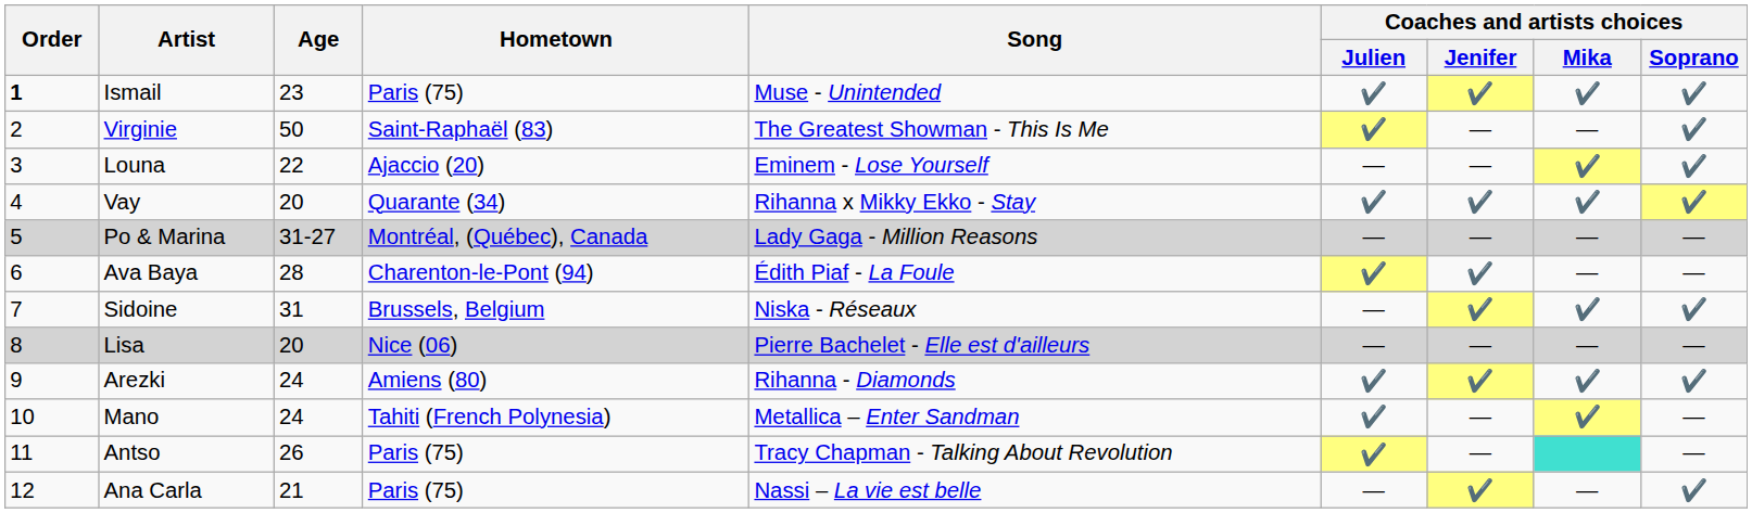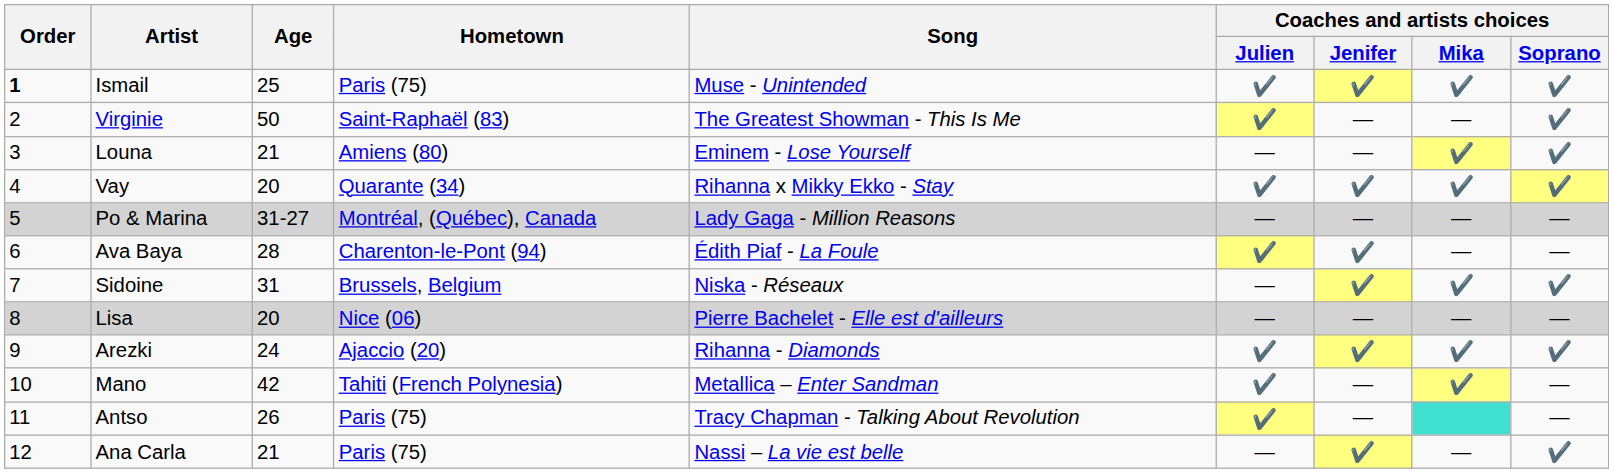 <table class="wikitable" style="width:100%;">
 <tr>
 <th rowspan="2" scope="col">Order</th>
 <th rowspan="2" scope="col">Artist</th>
 <th rowspan="2" scope="col">Age</th>
 <th rowspan="2" scope="col">Hometown</th>
 <th rowspan="2" scope="col">Song</th>
 <th colspan="4" scope="col">Coaches and artists choices</th>
 </tr>
 <tr>
 <th scope="col" width="70"><a href='#'>Julien</a></th>
 <th scope="col" width="70"><a href='#'>Jenifer</a></th>
 <th scope="col" width="70"><a href='#'>Mika</a></th>
 <th scope="col" width="70"><a href='#'>Soprano</a></th>
 </tr>
 <tr>
 <td><strong>1</strong></td>
 <td>Ismail</td>
-<td>23</td>
+<td>25</td>
 <td><a href='#'>Paris</a> (75)</td>
 <td><a href='#'>Muse</a> - <em><a href='#'>Unintended</a></em></td>
 <td style="text-align:center;">✔️</td>
 <td style="background:#FFFF80;text-align:center;">✔️</td>
 <td style="text-align:center;">✔️</td>
 <td style="text-align:center;">✔️</td>
 </tr>
 <tr>
 <td>2</td>
 <td><a href='#'>Virginie</a></td>
 <td>50</td>
 <td><a href='#'>Saint-Raphaël</a> (<a href='#'>83</a>)</td>
 <td><a href='#'>The Greatest Showman</a> - <em>This Is Me</em></td>
 <td style="background:#FFFF80;text-align:center;">✔️</td>
 <td style="text-align:center;">—</td>
 <td style="text-align:center;">—</td>
 <td style="text-align:center;">✔️</td>
 </tr>
 <tr>
 <td>3</td>
 <td>Louna</td>
-<td>22</td>
-<td><a href='#'>Ajaccio</a> (<a href='#'>20</a>)</td>
+<td>21</td>
+<td><a href='#'>Amiens</a> (<a href='#'>80</a>)</td>
 <td><a href='#'>Eminem</a> - <em><a href='#'>Lose Yourself</a></em></td>
 <td style="text-align:center;">—</td>
 <td style="text-align:center;">—</td>
 <td style="background:#FFFF80;text-align:center;">✔️</td>
 <td style="text-align:center;">✔️</td>
 </tr>
 <tr>
 <td>4</td>
 <td>Vay</td>
 <td>20</td>
 <td><a href='#'>Quarante</a> (<a href='#'>34</a>)</td>
 <td><a href='#'>Rihanna</a> x <a href='#'>Mikky Ekko</a> - <em><a href='#'>Stay</a></em></td>
 <td style="text-align:center;">✔️</td>
 <td style="text-align:center;">✔️</td>
 <td style="text-align:center;">✔️</td>
 <td style="background:#FFFF80;text-align:center;">✔️</td>
 </tr>
 <tr style="background:lightgrey">
 <td>5</td>
 <td>Po & Marina</td>
 <td>31-27</td>
 <td><a href='#'>Montréal</a>, (<a href='#'>Québec</a>), <a href='#'>Canada</a></td>
 <td><a href='#'>Lady Gaga</a> - <em>Million Reasons</em></td>
 <td style="text-align:center;">—</td>
 <td style="text-align:center;">—</td>
 <td style="text-align:center;">—</td>
 <td style="text-align:center;">—</td>
 </tr>
 <tr>
 <td>6</td>
 <td>Ava Baya</td>
 <td>28</td>
 <td><a href='#'>Charenton-le-Pont</a> (<a href='#'>94</a>)</td>
 <td><a href='#'>Édith Piaf</a> - <em><a href='#'>La Foule</a></em></td>
 <td style="background:#FFFF80;text-align:center;">✔️</td>
 <td style="text-align:center;">✔️</td>
 <td style="text-align:center;">—</td>
 <td style="text-align:center;">—</td>
 </tr>
 <tr>
 <td>7</td>
 <td>Sidoine</td>
 <td>31</td>
 <td><a href='#'>Brussels</a>, <a href='#'>Belgium</a></td>
 <td><a href='#'>Niska</a> - <em>Réseaux</em></td>
 <td style="text-align:center;">—</td>
 <td style="background:#FFFF80;text-align:center;">✔️</td>
 <td style="text-align:center;">✔️</td>
 <td style="text-align:center;">✔️</td>
 </tr>
 <tr style="background:lightgrey">
 <td>8</td>
 <td>Lisa</td>
 <td>20</td>
 <td><a href='#'>Nice</a> (<a href='#'>06</a>)</td>
 <td><a href='#'>Pierre Bachelet</a> - <em><a href='#'>Elle est d'ailleurs</a></em></td>
 <td style="text-align:center;">—</td>
 <td style="text-align:center;">—</td>
 <td style="text-align:center;">—</td>
 <td style="text-align:center;">—</td>
 </tr>
 <tr>
 <td>9</td>
 <td>Arezki</td>
 <td>24</td>
-<td><a href='#'>Amiens</a> (<a href='#'>80</a>)</td>
+<td><a href='#'>Ajaccio</a> (<a href='#'>20</a>)</td>
 <td><a href='#'>Rihanna</a> - <em><a href='#'>Diamonds</a></em></td>
 <td style="text-align:center;">✔️</td>
 <td style="background:#FFFF80;text-align:center;">✔️</td>
 <td style="text-align:center;">✔️</td>
 <td style="text-align:center;">✔️</td>
 </tr>
 <tr>
 <td>10</td>
 <td>Mano</td>
-<td>24</td>
+<td>42</td>
 <td><a href='#'>Tahiti</a> (<a href='#'>French Polynesia</a>)</td>
 <td><a href='#'>Metallica</a> – <em><a href='#'>Enter Sandman</a></em></td>
 <td style="text-align:center;">✔️</td>
 <td style="text-align:center;">—</td>
 <td style="background:#FFFF80;text-align:center;">✔️</td>
 <td style="text-align:center;">—</td>
 </tr>
 <tr>
 <td>11</td>
 <td>Antso</td>
 <td>26</td>
 <td><a href='#'>Paris</a> (75)</td>
 <td><a href='#'>Tracy Chapman</a> - <em>Talking About Revolution</em></td>
 <td style="background:#FFFF80;text-align:center;">✔️</td>
 <td style="text-align:center;">—</td>
 <td style="background:turquoise;text-align:center;"></td>
 <td style="text-align:center;">—</td>
 </tr>
 <tr>
 <td>12</td>
 <td>Ana Carla</td>
 <td>21</td>
 <td><a href='#'>Paris</a> (75)</td>
 <td><a href='#'>Nassi</a> – <em><a href='#'>La vie est belle</a></em></td>
 <td style="text-align:center;">—</td>
 <td style="background:#FFFF80;text-align:center;">✔️</td>
 <td style="text-align:center;">—</td>
 <td style="text-align:center;">✔️</td>
 </tr>
 </table>
